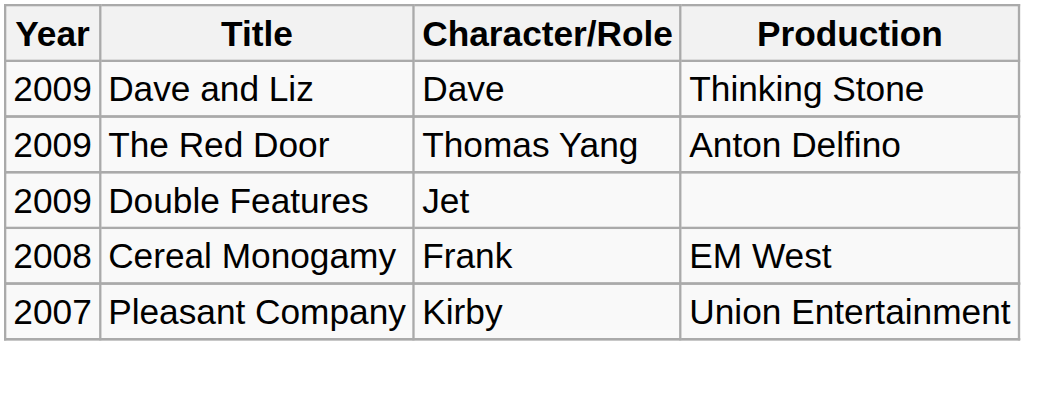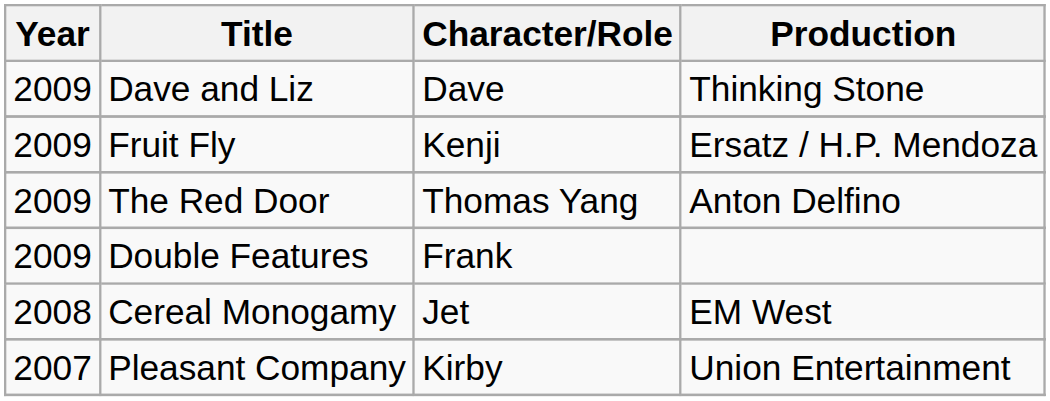 <table class="wikitable" style="font-size: 95%;">
 <tr>
 <th>Year</th>
 <th>Title</th>
 <th>Character/Role</th>
 <th>Production</th>
 </tr>
 <tr>
 <td>2009</td>
 <td>Dave and Liz</td>
 <td>Dave</td>
 <td>Thinking Stone</td>
 </tr>
 <tr>
 </tr>
 <tr>
+<td>2009</td>
+<td>Fruit Fly</td>
+<td>Kenji</td>
+<td>Ersatz / H.P. Mendoza</td>
+</tr>
+<tr>
 </tr>
 <tr>
 <td>2009</td>
 <td>The Red Door</td>
 <td>Thomas Yang</td>
 <td>Anton Delfino</td>
 </tr>
 <tr>
 </tr>
 <tr>
 <td>2009</td>
 <td>Double Features</td>
-<td>Jet</td>
+<td>Frank</td>
 <td></td>
 </tr>
 <tr>
 <td>2008</td>
 <td>Cereal Monogamy</td>
-<td>Frank</td>
+<td>Jet</td>
 <td>EM West</td>
 </tr>
 <tr>
 </tr>
 <tr>
 <td>2007</td>
 <td>Pleasant Company</td>
 <td>Kirby</td>
 <td>Union Entertainment</td>
 </tr>
 <tr>
 </tr>
 </table>
